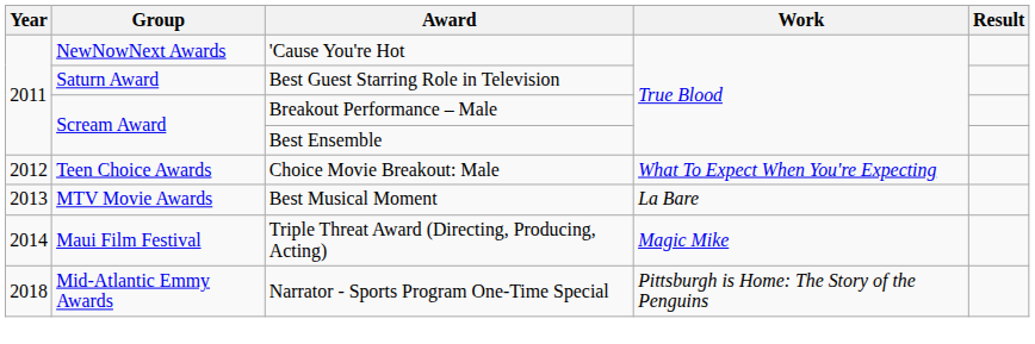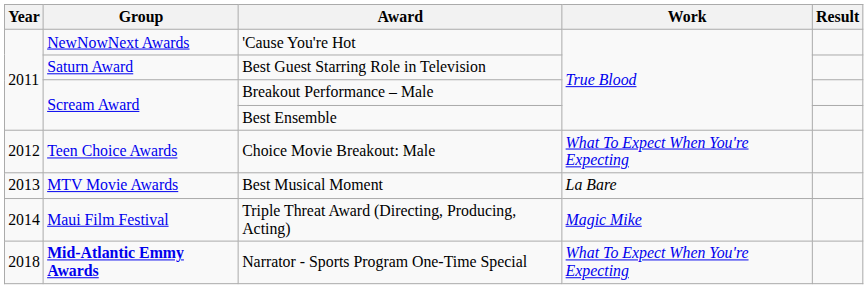 <table class="wikitable">
 <tr>
 <th>Year</th>
 <th>Group</th>
 <th>Award</th>
 <th>Work</th>
 <th>Result</th>
 </tr>
 <tr>
 <td rowspan="4">2011</td>
 <td><a href='#'>NewNowNext Awards</a></td>
 <td>'Cause You're Hot</td>
 <td rowspan="4"><em><a href='#'>True Blood</a></em></td>
 <td></td>
 </tr>
 <tr>
 <td><a href='#'>Saturn Award</a></td>
 <td>Best Guest Starring Role in Television</td>
 <td></td>
 </tr>
 <tr>
 <td rowspan="2"><a href='#'>Scream Award</a></td>
 <td>Breakout Performance – Male</td>
 <td></td>
 </tr>
 <tr>
 <td>Best Ensemble</td>
 <td></td>
 </tr>
 <tr>
 <td>2012</td>
 <td><a href='#'>Teen Choice Awards</a></td>
 <td>Choice Movie Breakout: Male</td>
 <td><em><a href='#'>What To Expect When You're Expecting</a></em></td>
 <td></td>
 </tr>
 <tr>
 <td>2013</td>
 <td><a href='#'>MTV Movie Awards</a></td>
 <td>Best Musical Moment</td>
 <td><em>La Bare</em></td>
 <td></td>
 </tr>
 <tr>
 <td>2014</td>
 <td><a href='#'>Maui Film Festival</a></td>
 <td>Triple Threat Award (Directing, Producing, Acting)</td>
 <td><em><a href='#'>Magic Mike</a></em></td>
 <td></td>
 </tr>
 <tr>
 <td>2018</td>
-<td><a href='#'>Mid-Atlantic Emmy Awards</a></td>
+<td><strong><a href='#'>Mid-Atlantic Emmy Awards</a></strong></td>
 <td>Narrator - Sports Program One-Time Special</td>
-<td><em>Pittsburgh is Home: The Story of the Penguins</em></td>
+<td><em><a href='#'>What To Expect When You're Expecting</a></em></td>
 <td></td>
 </tr>
 </table>
